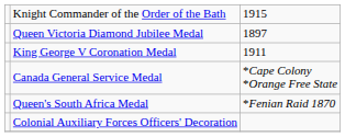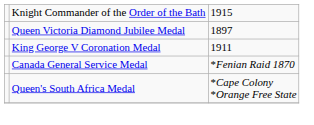 <table class="wikitable">
 <tr>
 <td></td>
 <td>Knight Commander of the <a href='#'>Order of the Bath</a></td>
 <td>1915</td>
 </tr>
 <tr>
 <td></td>
 <td><a href='#'>Queen Victoria Diamond Jubilee Medal</a></td>
 <td>1897</td>
 </tr>
 <tr>
 <td></td>
 <td><a href='#'>King George V Coronation Medal</a></td>
 <td>1911</td>
 </tr>
 <tr>
 <td></td>
 <td><a href='#'>Canada General Service Medal</a></td>
-<td>*<em>Cape Colony</em><br>*<em>Orange Free State</em></td>
+<td>*<em>Fenian Raid 1870</em></td>
 </tr>
 <tr>
 <td></td>
 <td><a href='#'>Queen's South Africa Medal</a></td>
-<td>*<em>Fenian Raid 1870</em></td>
-</tr>
-<tr>
-<td></td>
-<td><a href='#'>Colonial Auxiliary Forces Officers' Decoration</a></td>
-<td></td>
+<td>*<em>Cape Colony</em><br>*<em>Orange Free State</em></td>
 </tr>
 <tr>
 </tr>
 </table>
